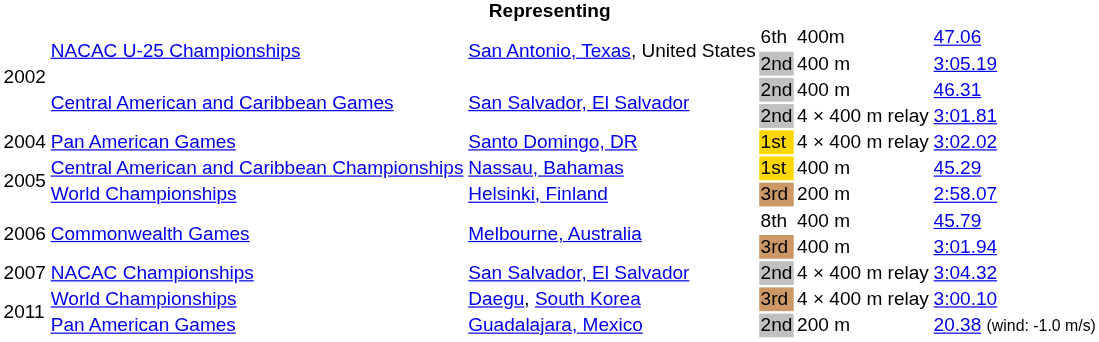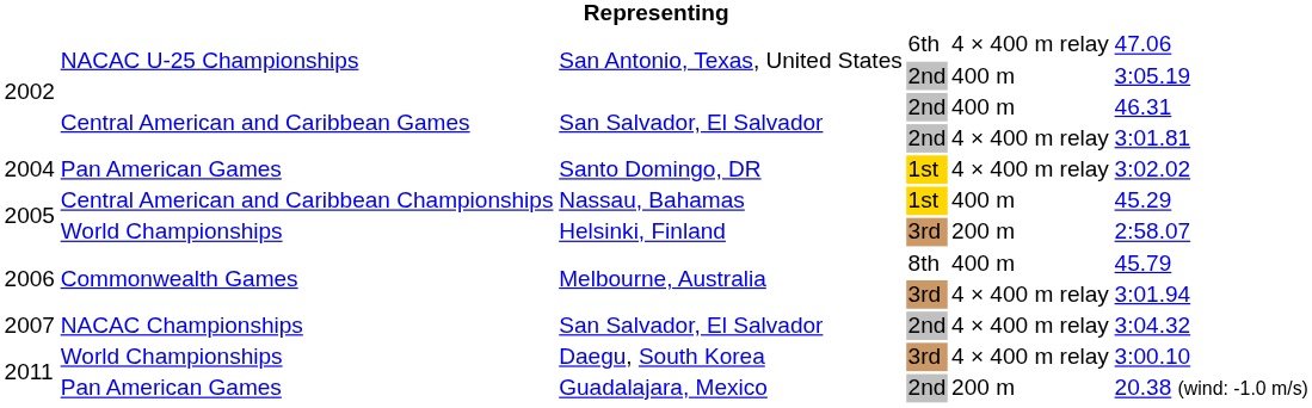 <table>
 <tr>
 <th colspan="6">Representing </th>
 </tr>
 <tr>
 <td rowspan=4>2002</td>
 <td rowspan=2><a href='#'>NACAC U-25 Championships</a></td>
 <td rowspan=2><a href='#'>San Antonio, Texas</a>, United States</td>
 <td>6th</td>
-<td>400m</td>
+<td>4 × 400 m relay</td>
 <td><a href='#'>47.06</a></td>
 </tr>
 <tr>
 <td bgcolor=silver>2nd</td>
 <td>400 m</td>
 <td><a href='#'>3:05.19</a></td>
 </tr>
 <tr>
 <td rowspan=2><a href='#'>Central American and Caribbean Games</a></td>
 <td rowspan=2><a href='#'>San Salvador, El Salvador</a></td>
 <td bgcolor="silver">2nd</td>
 <td>400 m</td>
 <td><a href='#'>46.31</a></td>
 </tr>
 <tr>
 <td bgcolor="silver">2nd</td>
 <td>4 × 400 m relay</td>
 <td><a href='#'>3:01.81</a></td>
 </tr>
 <tr>
 <td>2004</td>
 <td><a href='#'>Pan American Games</a></td>
 <td><a href='#'>Santo Domingo, DR</a></td>
 <td bgcolor="gold">1st</td>
 <td>4 × 400 m relay</td>
 <td><a href='#'>3:02.02</a></td>
 </tr>
 <tr>
 <td rowspan=2>2005</td>
 <td><a href='#'>Central American and Caribbean Championships</a></td>
 <td><a href='#'>Nassau, Bahamas</a></td>
 <td bgcolor="gold">1st</td>
 <td>400 m</td>
 <td><a href='#'>45.29</a></td>
 </tr>
 <tr>
 <td><a href='#'>World Championships</a></td>
 <td><a href='#'>Helsinki, Finland</a></td>
 <td bgcolor="cc9966">3rd</td>
 <td>200 m</td>
 <td><a href='#'>2:58.07</a></td>
 </tr>
 <tr>
 <td rowspan=2>2006</td>
 <td rowspan=2><a href='#'>Commonwealth Games</a></td>
 <td rowspan=2><a href='#'>Melbourne, Australia</a></td>
 <td>8th</td>
 <td>400 m</td>
 <td><a href='#'>45.79</a></td>
 </tr>
 <tr>
 <td bgcolor="cc9966">3rd</td>
-<td>400 m</td>
+<td>4 × 400 m relay</td>
 <td><a href='#'>3:01.94</a></td>
 </tr>
 <tr>
 <td>2007</td>
 <td><a href='#'>NACAC Championships</a></td>
 <td><a href='#'>San Salvador, El Salvador</a></td>
 <td bgcolor="silver">2nd</td>
 <td>4 × 400 m relay</td>
 <td><a href='#'>3:04.32</a></td>
 </tr>
 <tr>
 <td rowspan=2>2011</td>
 <td><a href='#'>World Championships</a></td>
 <td><a href='#'>Daegu</a>, <a href='#'>South Korea</a></td>
 <td bgcolor="cc9966">3rd</td>
 <td>4 × 400 m relay</td>
 <td><a href='#'>3:00.10</a></td>
 </tr>
 <tr>
 <td><a href='#'>Pan American Games</a></td>
 <td><a href='#'>Guadalajara, Mexico</a></td>
 <td bgcolor="silver">2nd</td>
 <td>200 m</td>
 <td><a href='#'>20.38</a>  <small>(wind: -1.0 m/s)</small></td>
 </tr>
 </table>
